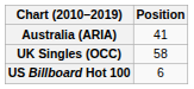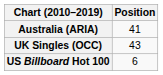 <table class="wikitable sortable plainrowheaders" style="text-align:center">
 <tr>
 <th scope="col">Chart (2010–2019)</th>
 <th scope="col">Position</th>
 </tr>
 <tr>
 <th scope="row">Australia (ARIA)</th>
 <td>41</td>
 </tr>
 <tr>
 <th scope="row">UK Singles (OCC)</th>
-<td>58</td>
+<td>43</td>
 </tr>
 <tr>
 <th scope="row">US <em>Billboard</em> Hot 100</th>
 <td>6</td>
 </tr>
 </table>
